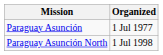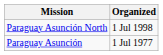 <table class="wikitable">
 <tr>
 <th>Mission</th>
 <th>Organized</th>
 </tr>
 <tr>
+<td><a href='#'>Paraguay Asunción North</a></td>
+<td>1 Jul 1998</td>
+</tr>
+<tr>
 <td><a href='#'>Paraguay Asunción</a></td>
 <td>1 Jul 1977</td>
 </tr>
-<tr>
-<td><a href='#'>Paraguay Asunción North</a></td>
-<td>1 Jul 1998</td>
-</tr>
 </table>
